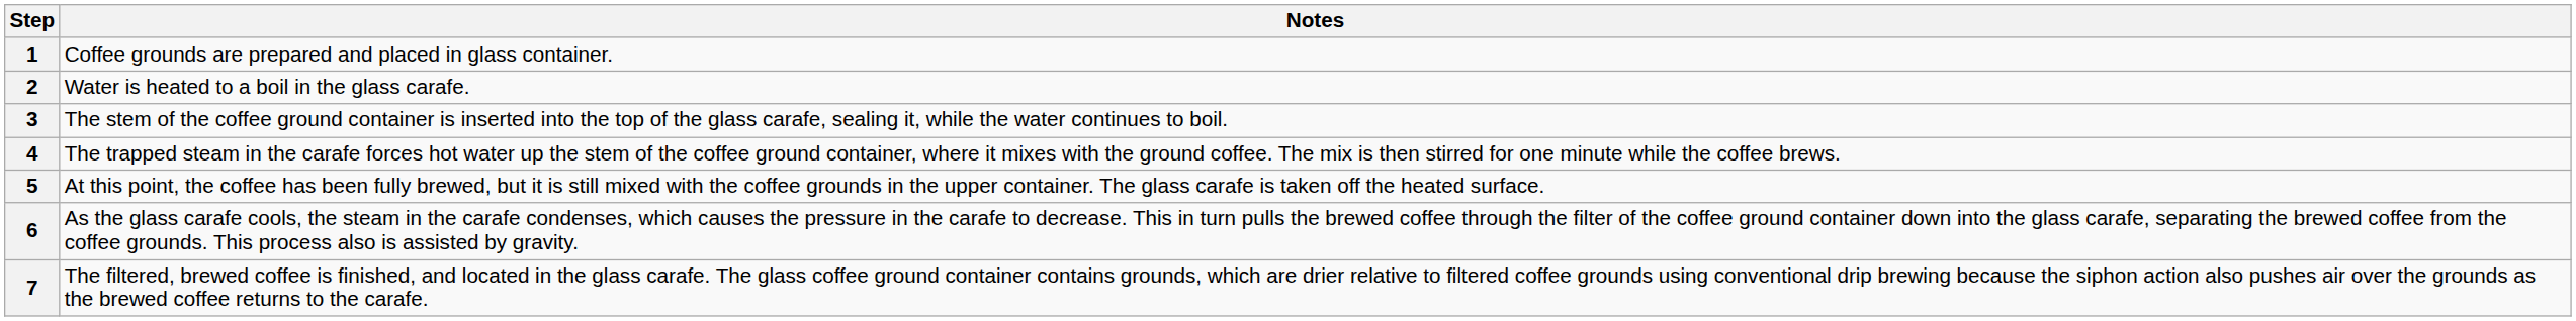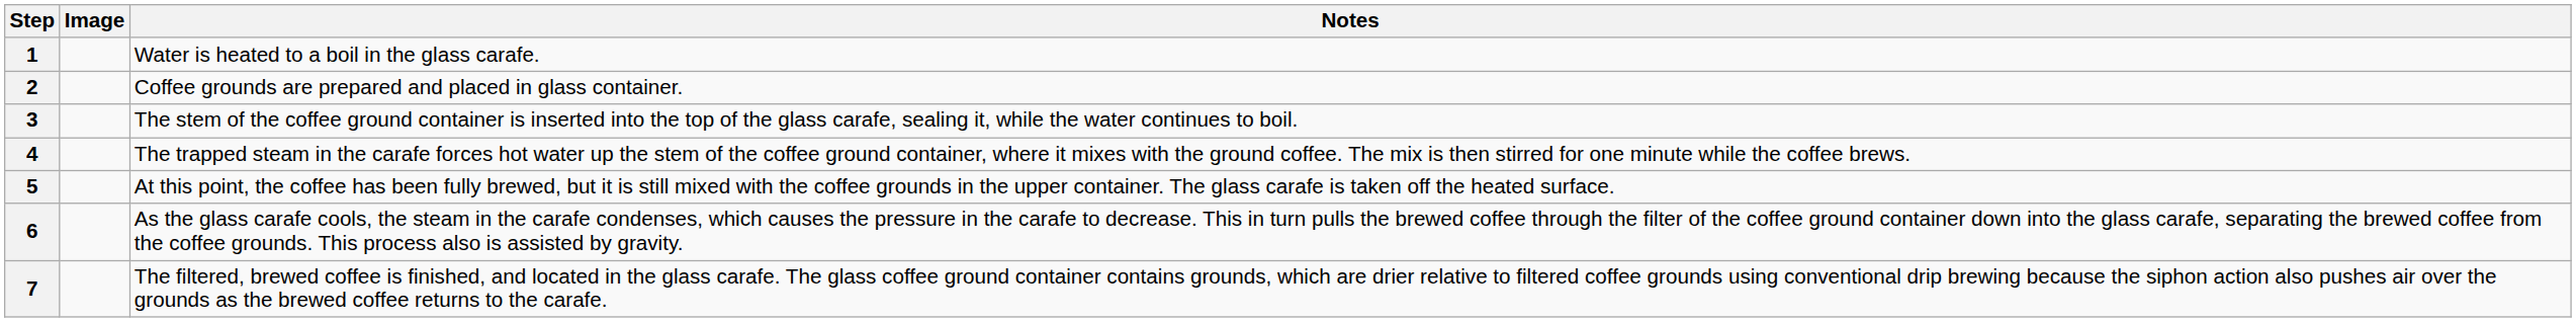 <table class="wikitable" style="font-size:100%;text-align:center;">
 <tr>
 <th>Step</th>
+<th>Image</th>
 <th>Notes</th>
 </tr>
 <tr>
 <th>1</th>
+<td></td>
+<td style="text-align:left;">Water is heated to a boil in the glass carafe.</td>
+</tr>
+<tr>
+<th>2</th>
+<td></td>
 <td style="text-align:left;">Coffee grounds are prepared and placed in glass container.</td>
 </tr>
 <tr>
-<th>2</th>
-<td style="text-align:left;">Water is heated to a boil in the glass carafe.</td>
-</tr>
-<tr>
 <th>3</th>
+<td></td>
 <td style="text-align:left;">The stem of the coffee ground container is inserted into the top of the glass carafe, sealing it, while the water continues to boil.</td>
 </tr>
 <tr>
 <th>4</th>
+<td></td>
 <td style="text-align:left;">The trapped steam in the carafe forces hot water up the stem of the coffee ground container, where it mixes with the ground coffee. The mix is then stirred for one minute while the coffee brews.</td>
 </tr>
 <tr>
 <th>5</th>
+<td></td>
 <td style="text-align:left;">At this point, the coffee has been fully brewed, but it is still mixed with the coffee grounds in the upper container. The glass carafe is taken off the heated surface.</td>
 </tr>
 <tr>
 <th>6</th>
+<td></td>
 <td style="text-align:left;">As the glass carafe cools, the steam in the carafe condenses, which causes the pressure in the carafe to decrease. This in turn pulls the brewed coffee through the filter of the coffee ground container down into the glass carafe, separating the brewed coffee from the coffee grounds. This process also is assisted by gravity.</td>
 </tr>
 <tr>
 <th>7</th>
+<td></td>
 <td style="text-align:left;">The filtered, brewed coffee is finished, and located in the glass carafe. The glass coffee ground container contains grounds, which are drier relative to filtered coffee grounds using conventional drip brewing because the siphon action also pushes air over the grounds as the brewed coffee returns to the carafe.</td>
 </tr>
 </table>
